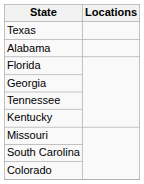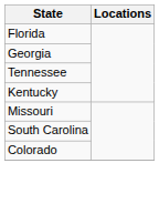 <table class="wikitable sortable">
 <tr>
 <th>State</th>
 <th>Locations</th>
-</tr>
-<tr>
-<td>Texas</td>
-<td></td>
-</tr>
-<tr>
-<td>Alabama</td>
-<td></td>
 </tr>
 <tr>
 <td>Florida</td>
 <td rowspan="4"></td>
 </tr>
 <tr>
 <td>Georgia</td>
 </tr>
 <tr>
 <td>Tennessee</td>
 </tr>
 <tr>
 <td>Kentucky</td>
 </tr>
 <tr>
 <td>Missouri</td>
 <td rowspan="3"></td>
 </tr>
 <tr>
 <td>South Carolina</td>
 </tr>
 <tr>
 <td>Colorado</td>
 </tr>
 <tr>
 </tr>
 </table>
